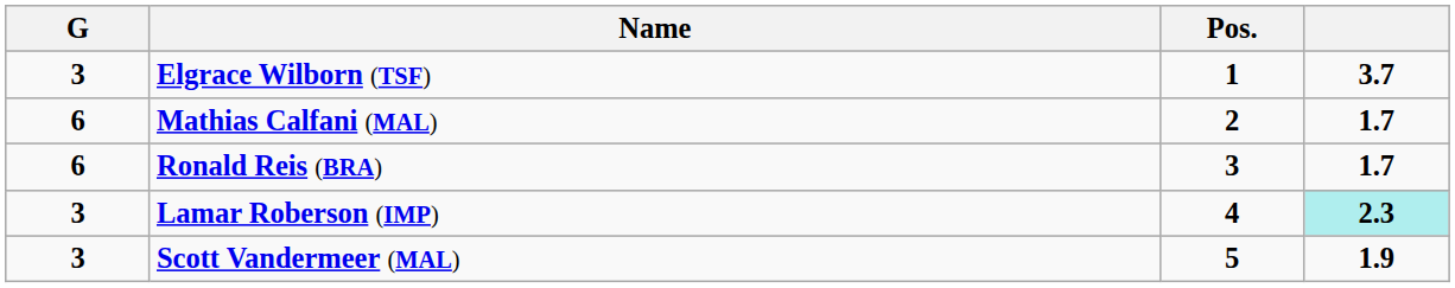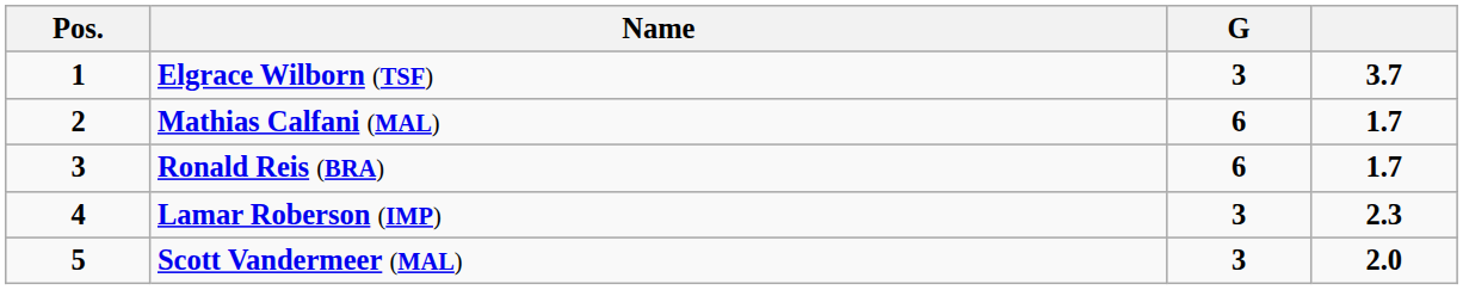 <table class="wikitable" style="width:90%;">
 <tr>
+<th style="width:10%;">Pos.</th>
+<th style="width:70%;">Name</th>
 <th style="width:10%;">G</th>
-<th style="width:70%;">Name</th>
-<th style="width:10%;">Pos.</th>
 <th style="width:10%;"></th>
 </tr>
 <tr align=center>
+<td><strong>1</strong></td>
+<td align=left><strong><a href='#'>Elgrace Wilborn</a></strong> <small>(<strong><a href='#'>TSF</a></strong>)</small></td>
 <td><strong>3</strong></td>
-<td align=left><strong><a href='#'>Elgrace Wilborn</a></strong> <small>(<strong><a href='#'>TSF</a></strong>)</small></td>
-<td><strong>1</strong></td>
 <td><strong>3.7</strong></td>
 </tr>
 <tr align=center>
+<td><strong>2</strong></td>
+<td align=left><strong><a href='#'>Mathias Calfani</a></strong> <small>(<strong><a href='#'>MAL</a></strong>)</small></td>
 <td><strong>6</strong></td>
-<td align=left><strong><a href='#'>Mathias Calfani</a></strong> <small>(<strong><a href='#'>MAL</a></strong>)</small></td>
-<td><strong>2</strong></td>
-<td><strong>1.7</strong></td>
-</tr>
-<tr align=center>
-<td><strong>6</strong></td>
-<td align=left><strong><a href='#'>Ronald Reis</a></strong> <small>(<strong><a href='#'>BRA</a></strong>)</small></td>
-<td><strong>3</strong></td>
 <td><strong>1.7</strong></td>
 </tr>
 <tr align=center>
 <td><strong>3</strong></td>
-<td align=left><strong><a href='#'>Lamar Roberson</a></strong> <small>(<strong><a href='#'>IMP</a></strong>)</small></td>
-<td><strong>4</strong></td>
-<td style="background: paleturquoise;"><strong>2.3</strong></td>
+<td align=left><strong><a href='#'>Ronald Reis</a></strong> <small>(<strong><a href='#'>BRA</a></strong>)</small></td>
+<td><strong>6</strong></td>
+<td><strong>1.7</strong></td>
 </tr>
 <tr align=center>
+<td><strong>4</strong></td>
+<td align=left><strong><a href='#'>Lamar Roberson</a></strong> <small>(<strong><a href='#'>IMP</a></strong>)</small></td>
 <td><strong>3</strong></td>
+<td><strong>2.3</strong></td>
+</tr>
+<tr align=center>
+<td><strong>5</strong></td>
 <td align=left><strong><a href='#'>Scott Vandermeer</a></strong> <small>(<strong><a href='#'>MAL</a></strong>)</small></td>
-<td><strong>5</strong></td>
-<td><strong>1.9</strong></td>
+<td><strong>3</strong></td>
+<td><strong>2.0</strong></td>
 </tr>
 </table>
